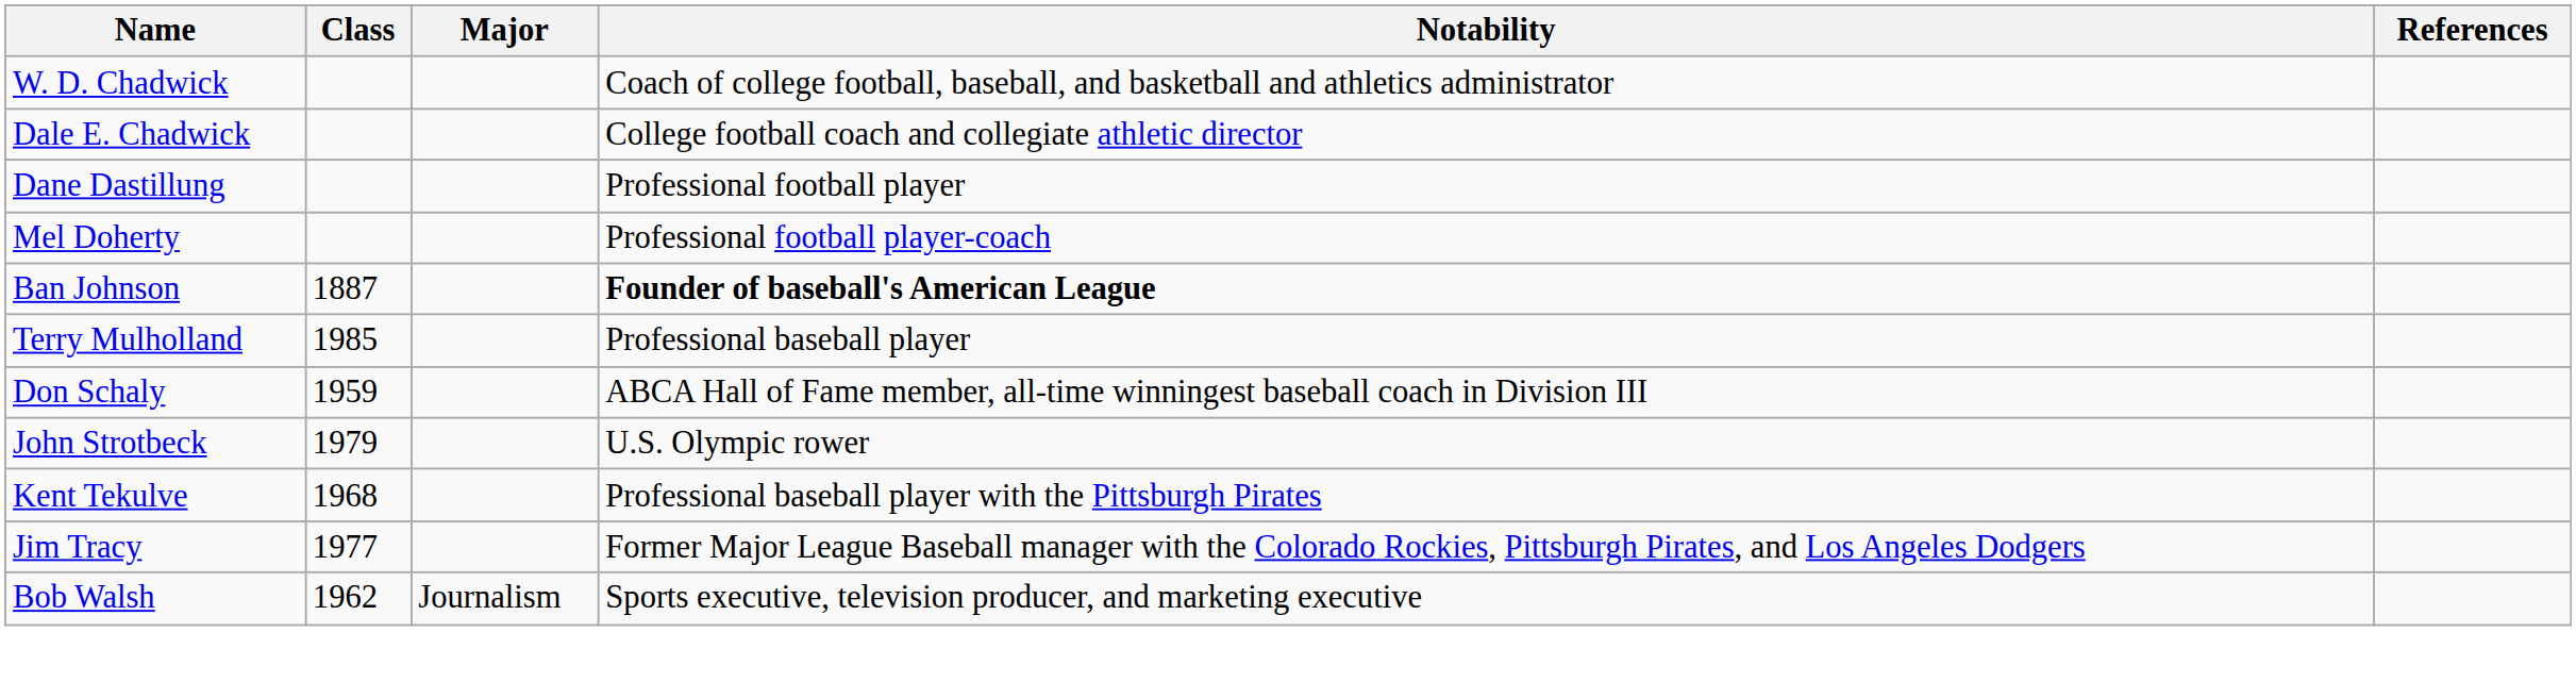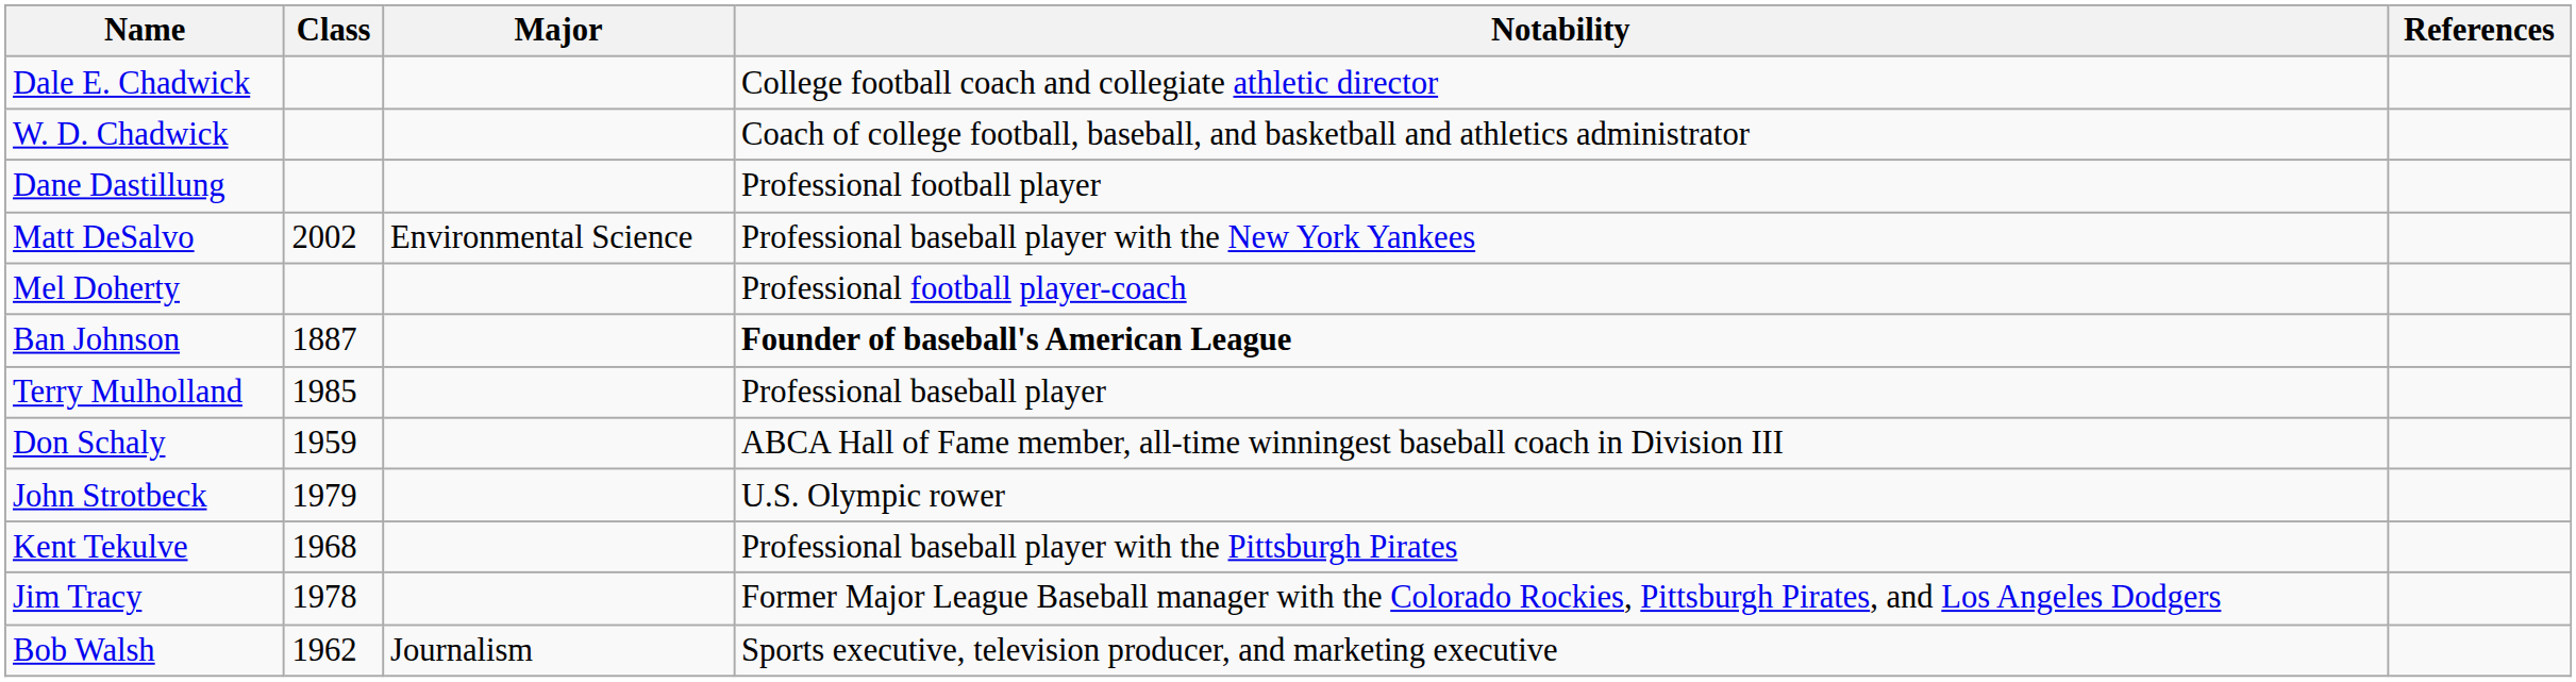 <table class="wikitable sortable" style="width:100%;">
 <tr>
 <th>Name</th>
 <th>Class</th>
 <th>Major</th>
 <th>Notability</th>
 <th>References</th>
 </tr>
 <tr>
+<td><a href='#'>Dale E. Chadwick</a></td>
+<td></td>
+<td></td>
+<td>College football coach and collegiate <a href='#'>athletic director</a></td>
+<td></td>
+</tr>
+<tr>
 <td><a href='#'>W. D. Chadwick</a></td>
 <td></td>
 <td></td>
 <td>Coach of college football, baseball, and basketball and athletics administrator</td>
 <td></td>
 </tr>
 <tr>
-<td><a href='#'>Dale E. Chadwick</a></td>
-<td></td>
-<td></td>
-<td>College football coach and collegiate <a href='#'>athletic director</a></td>
-<td></td>
-</tr>
-<tr>
 <td><a href='#'>Dane Dastillung</a></td>
 <td></td>
 <td></td>
 <td>Professional football player</td>
+<td></td>
+</tr>
+<tr>
+<td><a href='#'>Matt DeSalvo</a></td>
+<td>2002</td>
+<td>Environmental Science</td>
+<td>Professional baseball player with the <a href='#'>New York Yankees</a></td>
 <td></td>
 </tr>
 <tr>
 <td><a href='#'>Mel Doherty</a></td>
 <td></td>
 <td></td>
 <td>Professional <a href='#'>football</a> <a href='#'>player-coach</a></td>
 <td></td>
 </tr>
 <tr>
 <td><a href='#'>Ban Johnson</a></td>
 <td>1887</td>
 <td></td>
 <td><strong>Founder of baseball's American League</strong></td>
 <td></td>
 </tr>
 <tr>
 <td><a href='#'>Terry Mulholland</a></td>
 <td>1985</td>
 <td></td>
 <td>Professional baseball player</td>
 <td></td>
 </tr>
 <tr>
 <td><a href='#'>Don Schaly</a></td>
 <td>1959</td>
 <td></td>
 <td>ABCA Hall of Fame member, all-time winningest baseball coach in Division III</td>
 <td></td>
 </tr>
 <tr>
 <td><a href='#'>John Strotbeck</a></td>
 <td>1979</td>
 <td></td>
 <td>U.S. Olympic rower</td>
 <td></td>
 </tr>
 <tr>
 <td><a href='#'>Kent Tekulve</a></td>
 <td>1968</td>
 <td></td>
 <td>Professional baseball player with the <a href='#'>Pittsburgh Pirates</a></td>
 <td></td>
 </tr>
 <tr>
 <td><a href='#'>Jim Tracy</a></td>
-<td>1977</td>
+<td>1978</td>
 <td></td>
 <td>Former Major League Baseball manager with the <a href='#'>Colorado Rockies</a>, <a href='#'>Pittsburgh Pirates</a>, and <a href='#'>Los Angeles Dodgers</a></td>
 <td></td>
 </tr>
 <tr>
 <td><a href='#'>Bob Walsh</a></td>
 <td>1962</td>
 <td>Journalism</td>
 <td>Sports executive, television producer, and marketing executive</td>
 <td></td>
 </tr>
 </table>
